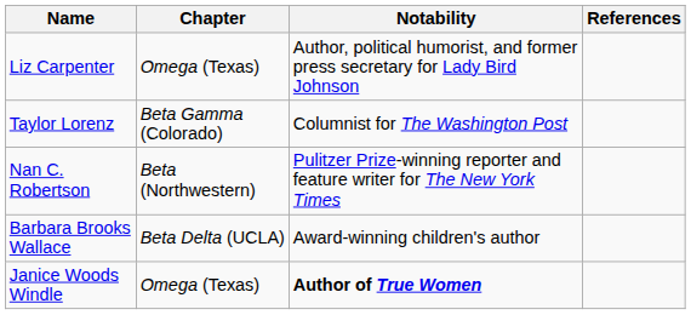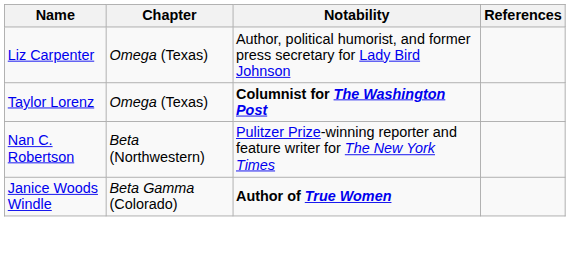 <table class="wikitable sortable" style="width:100%;">
 <tr>
 <th>Name</th>
 <th>Chapter</th>
 <th>Notability</th>
 <th>References</th>
 </tr>
 <tr>
 <td><a href='#'>Liz Carpenter</a></td>
 <td><em>Omega</em> (Texas)</td>
 <td>Author, political humorist, and former press secretary for <a href='#'>Lady Bird Johnson</a></td>
 <td></td>
 </tr>
 <tr>
 <td><a href='#'>Taylor Lorenz</a></td>
-<td><em>Beta Gamma</em> (Colorado)</td>
-<td>Columnist for <em><a href='#'>The Washington Post</a></em></td>
+<td><em>Omega</em> (Texas)</td>
+<td><strong>Columnist for <em><a href='#'>The Washington Post</a></em></strong></td>
 <td></td>
 </tr>
 <tr>
 <td><a href='#'>Nan C. Robertson</a></td>
 <td><em>Beta</em> (Northwestern)</td>
 <td><a href='#'>Pulitzer Prize</a>-winning reporter and feature writer for <em><a href='#'>The New York Times</a></em></td>
 <td></td>
 </tr>
 <tr>
-<td><a href='#'>Barbara Brooks Wallace</a></td>
-<td><em>Beta Delta</em> (UCLA)</td>
-<td>Award-winning children's author</td>
-<td></td>
-</tr>
-<tr>
 <td><a href='#'>Janice Woods Windle</a></td>
-<td><em>Omega</em> (Texas)</td>
+<td><em>Beta Gamma</em> (Colorado)</td>
 <td><strong>Author of <em><a href='#'>True Women</a></em></strong></td>
 <td></td>
 </tr>
 </table>
